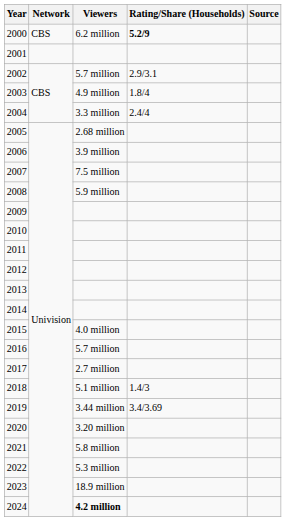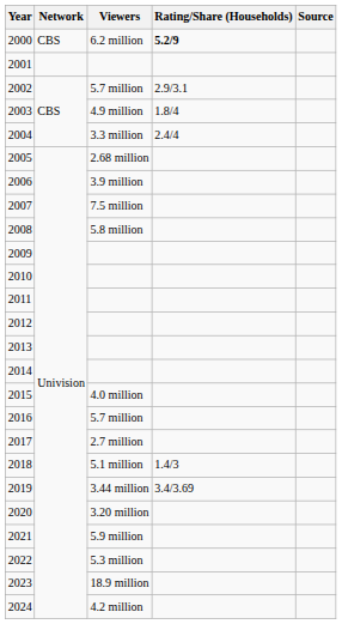 <table class="wikitable sortable" style="font-size:0.95em; line-height:1.5em;">
 <tr>
 <th>Year</th>
 <th>Network</th>
 <th>Viewers</th>
 <th>Rating/Share (Households)</th>
 <th>Source</th>
 </tr>
 <tr>
 <td>2000</td>
 <td>CBS</td>
 <td>6.2 million</td>
 <td><strong>5.2/9</strong></td>
 <td></td>
 </tr>
 <tr>
 <td>2001</td>
 <td></td>
 <td></td>
 <td></td>
 <td></td>
 </tr>
 <tr>
 <td>2002</td>
 <td rowspan="3">CBS</td>
 <td>5.7 million</td>
 <td>2.9/3.1</td>
 <td></td>
 </tr>
 <tr>
 <td>2003</td>
 <td>4.9 million</td>
 <td>1.8/4</td>
 <td></td>
 </tr>
 <tr>
 <td>2004</td>
 <td>3.3 million</td>
 <td>2.4/4</td>
 <td></td>
 </tr>
 <tr>
 <td>2005</td>
 <td rowspan="20">Univision</td>
 <td>2.68 million</td>
 <td></td>
 <td></td>
 </tr>
 <tr>
 <td>2006</td>
 <td>3.9 million</td>
 <td></td>
 <td></td>
 </tr>
 <tr>
 <td>2007</td>
 <td>7.5 million</td>
 <td></td>
 <td></td>
 </tr>
 <tr>
 <td>2008</td>
-<td>5.9 million</td>
+<td>5.8 million</td>
 <td></td>
 <td></td>
 </tr>
 <tr>
 <td>2009</td>
 <td></td>
 <td></td>
 <td></td>
 </tr>
 <tr>
 <td>2010</td>
 <td></td>
 <td></td>
 <td></td>
 </tr>
 <tr>
 <td>2011</td>
 <td></td>
 <td></td>
 <td></td>
 </tr>
 <tr>
 <td>2012</td>
 <td></td>
 <td></td>
 <td></td>
 </tr>
 <tr>
 <td>2013</td>
 <td></td>
 <td></td>
 <td></td>
 </tr>
 <tr>
 <td>2014</td>
 <td></td>
 <td></td>
 <td></td>
 </tr>
 <tr>
 <td>2015</td>
 <td>4.0 million</td>
 <td></td>
 <td></td>
 </tr>
 <tr>
 <td>2016</td>
 <td>5.7 million</td>
 <td></td>
 <td></td>
 </tr>
 <tr>
 <td>2017</td>
 <td>2.7 million</td>
 <td></td>
 <td></td>
 </tr>
 <tr>
 <td>2018</td>
 <td>5.1 million</td>
 <td>1.4/3</td>
 <td></td>
 </tr>
 <tr>
 <td>2019</td>
 <td>3.44 million</td>
 <td>3.4/3.69</td>
 <td></td>
 </tr>
 <tr>
 <td>2020</td>
 <td>3.20 million</td>
 <td></td>
 <td></td>
 </tr>
 <tr>
 <td>2021</td>
-<td>5.8 million</td>
+<td>5.9 million</td>
 <td></td>
 <td></td>
 </tr>
 <tr>
 <td>2022</td>
 <td>5.3 million</td>
 <td></td>
 <td></td>
 </tr>
 <tr>
 <td>2023</td>
 <td>18.9 million</td>
 <td></td>
 <td></td>
 </tr>
 <tr>
 <td>2024</td>
-<td><strong>4.2 million</strong></td>
+<td>4.2 million</td>
 <td></td>
 <td></td>
 </tr>
 </table>
